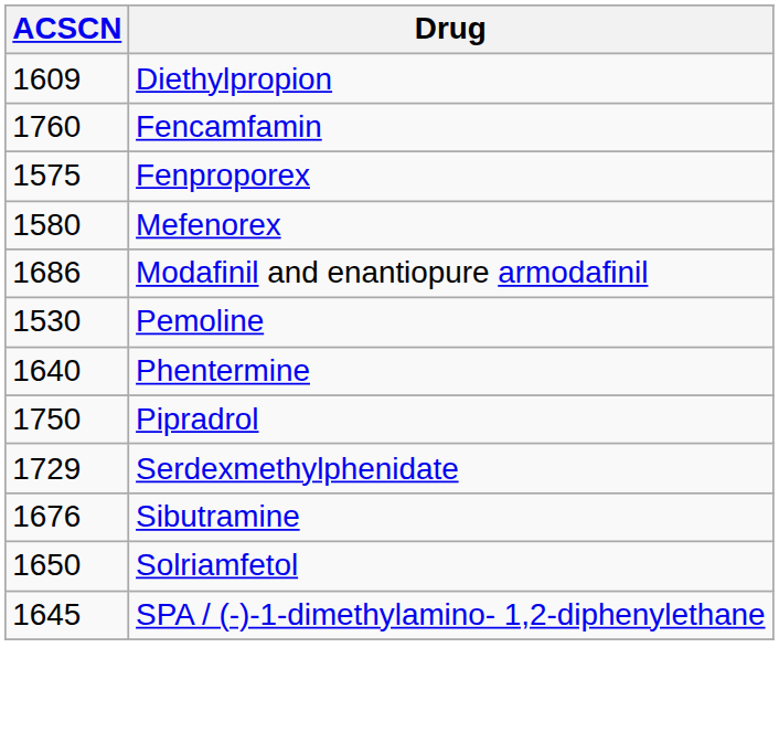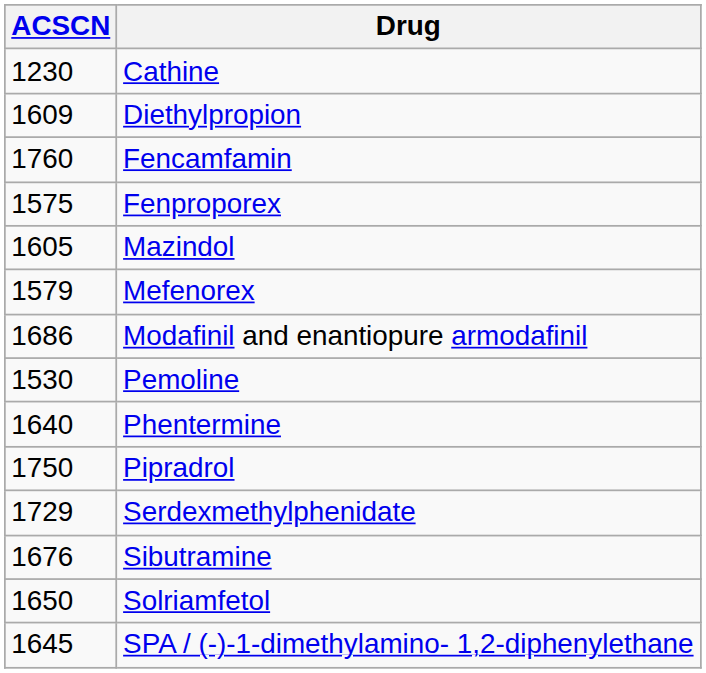 <table class="wikitable sortable">
 <tr>
 <th><a href='#'>ACSCN</a></th>
 <th>Drug</th>
+</tr>
+<tr>
+<td>1230</td>
+<td><a href='#'>Cathine</a></td>
 </tr>
 <tr>
 <td>1609</td>
 <td><a href='#'>Diethylpropion</a></td>
 </tr>
 <tr>
 <td>1760</td>
 <td><a href='#'>Fencamfamin</a></td>
 </tr>
 <tr>
 <td>1575</td>
 <td><a href='#'>Fenproporex</a></td>
 </tr>
 <tr>
-<td>1580</td>
+<td>1605</td>
+<td><a href='#'>Mazindol</a></td>
+</tr>
+<tr>
+<td>1579</td>
 <td><a href='#'>Mefenorex</a></td>
 </tr>
 <tr>
 <td>1686</td>
 <td><a href='#'>Modafinil</a> and enantiopure <a href='#'>armodafinil</a></td>
 </tr>
 <tr>
 <td>1530</td>
 <td><a href='#'>Pemoline</a></td>
 </tr>
 <tr>
 <td>1640</td>
 <td><a href='#'>Phentermine</a></td>
 </tr>
 <tr>
 <td>1750</td>
 <td><a href='#'>Pipradrol</a></td>
 </tr>
 <tr>
 <td>1729</td>
 <td><a href='#'>Serdexmethylphenidate</a></td>
 </tr>
 <tr>
 <td>1676</td>
 <td><a href='#'>Sibutramine</a></td>
 </tr>
 <tr>
 <td>1650</td>
 <td><a href='#'>Solriamfetol</a></td>
 </tr>
 <tr>
 <td>1645</td>
 <td><a href='#'>SPA / (-)-1-dimethylamino- 1,2-diphenylethane</a></td>
 </tr>
 </table>
